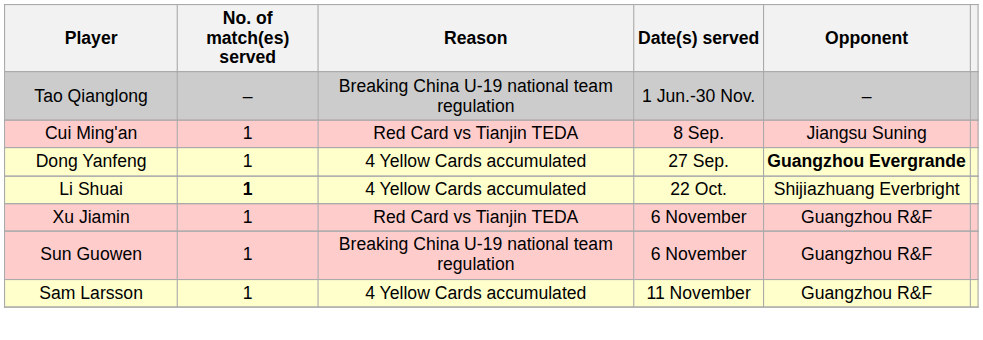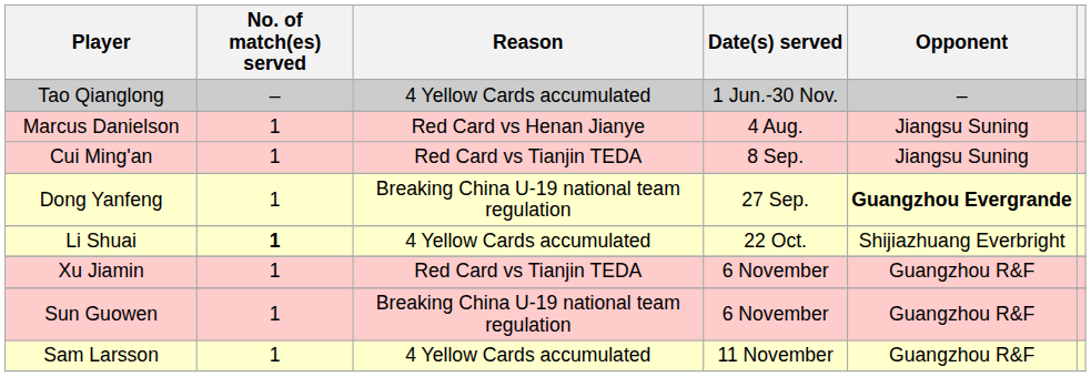 <table class="wikitable" style="text-align: center;">
 <tr>
 <th width="150">Player</th>
 <th width="120">No. of match(es) served</th>
 <th width="280">Reason</th>
 <th>Date(s) served</th>
 <th>Opponent</th>
 <th></th>
 </tr>
 <tr>
 </tr>
 <tr style="background:#ccc">
 <td>Tao Qianglong</td>
 <td>–</td>
-<td>Breaking China U-19 national team regulation</td>
+<td>4 Yellow Cards accumulated</td>
 <td>1 Jun.-30 Nov.</td>
 <td>–</td>
 <td></td>
 </tr>
 <tr>
+</tr>
+<tr style="background:#fcc">
+<td>Marcus Danielson</td>
+<td>1</td>
+<td>Red Card vs Henan Jianye</td>
+<td>4 Aug.</td>
+<td>Jiangsu Suning</td>
+<td></td>
 </tr>
 <tr style="background:#fcc">
 <td>Cui Ming'an</td>
 <td>1</td>
 <td>Red Card vs Tianjin TEDA</td>
 <td>8 Sep.</td>
 <td>Jiangsu Suning</td>
 <td></td>
 </tr>
 <tr>
 </tr>
 <tr>
 </tr>
 <tr>
 </tr>
 <tr style="background:#ffc">
 <td>Dong Yanfeng</td>
 <td>1</td>
-<td>4 Yellow Cards accumulated</td>
+<td>Breaking China U-19 national team regulation</td>
 <td>27 Sep.</td>
 <td><strong>Guangzhou Evergrande</strong></td>
 <td></td>
 </tr>
 <tr>
 </tr>
 <tr style="background:#ffc">
 <td>Li Shuai</td>
 <td><strong>1</strong></td>
 <td>4 Yellow Cards accumulated</td>
 <td>22 Oct.</td>
 <td>Shijiazhuang Everbright</td>
 <td></td>
 </tr>
 <tr>
 </tr>
 <tr style="background:#fcc">
 <td>Xu Jiamin</td>
 <td>1</td>
 <td>Red Card vs Tianjin TEDA</td>
 <td>6 November</td>
 <td>Guangzhou R&F</td>
 <td></td>
 </tr>
 <tr>
 </tr>
 <tr style="background:#fcc">
 <td>Sun Guowen</td>
 <td>1</td>
 <td>Breaking China U-19 national team regulation</td>
 <td>6 November</td>
 <td>Guangzhou R&F</td>
 <td></td>
 </tr>
 <tr style="background:#ffc">
 <td>Sam Larsson</td>
 <td>1</td>
 <td>4 Yellow Cards accumulated</td>
 <td>11 November</td>
 <td>Guangzhou R&F</td>
 <td></td>
 </tr>
 <tr>
 </tr>
 </table>
